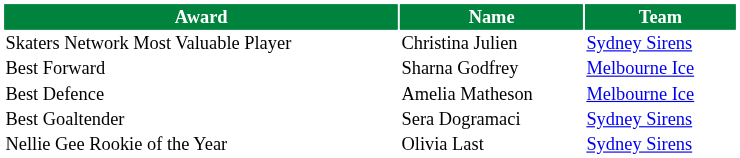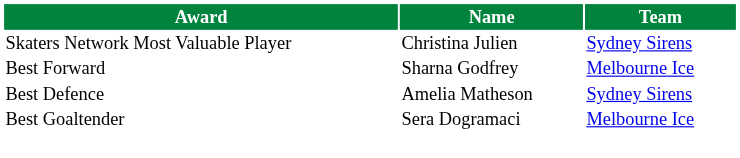 <table class="toccolours" style="width:40em">
 <tr>
 <th style="background:#00843d;color:white;border:#00843d 1px solid">Award</th>
 <th style="background:#00843d;color:white;border:#00843d 1px solid">Name</th>
 <th style="background:#00843d;color:white;border:#00843d 1px solid">Team</th>
 </tr>
 <tr>
 <td>Skaters Network Most Valuable Player</td>
 <td> Christina Julien</td>
 <td><a href='#'>Sydney Sirens</a></td>
 </tr>
 <tr>
 <td>Best Forward</td>
 <td> Sharna Godfrey</td>
 <td><a href='#'>Melbourne Ice</a></td>
 </tr>
 <tr>
 <td>Best Defence</td>
 <td> Amelia Matheson</td>
-<td><a href='#'>Melbourne Ice</a></td>
+<td><a href='#'>Sydney Sirens</a></td>
 </tr>
 <tr>
 <td>Best Goaltender</td>
 <td> Sera Dogramaci</td>
-<td><a href='#'>Sydney Sirens</a></td>
-</tr>
-<tr>
-<td>Nellie Gee Rookie of the Year</td>
-<td> Olivia Last</td>
-<td><a href='#'>Sydney Sirens</a></td>
+<td><a href='#'>Melbourne Ice</a></td>
 </tr>
 <tr>
 </tr>
 </table>
